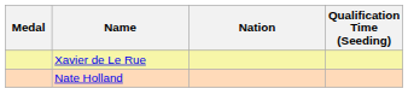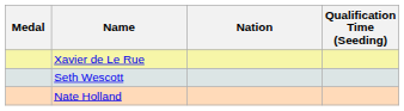 <table class=wikitable style="border:1px solid #AAAAAA;font-size:90%">
 <tr bgcolor="#E4E4E4">
 <th width=50>Medal</th>
 <th width=160>Name</th>
 <th width=160>Nation</th>
 <th width=80>Qualification Time (Seeding)</th>
 </tr>
 <tr bgcolor="#F7F6A8">
 <td align="center"></td>
 <td><a href='#'>Xavier de Le Rue</a></td>
 <td></td>
 <td align="center"></td>
 </tr>
+<tr bgcolor="#DCE5E5">
+<td align="center"></td>
+<td><a href='#'>Seth Wescott</a></td>
+<td></td>
+<td align="center"></td>
+</tr>
 <tr bgcolor="#FFDAB9">
 <td align="center"></td>
 <td><a href='#'>Nate Holland</a></td>
 <td></td>
 <td align="center"></td>
 </tr>
 </table>
